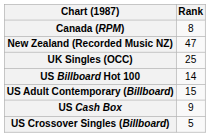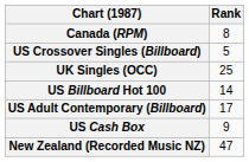 <table class="wikitable plainrowheaders sortable">
 <tr>
 <th scope="col">Chart (1987)</th>
 <th scope="col">Rank</th>
 </tr>
 <tr>
 <th scope="row">Canada (<em>RPM</em>)</th>
 <td style="text-align:center;">8</td>
 </tr>
 <tr>
-<th scope="row">New Zealand (Recorded Music NZ)</th>
-<td style="text-align:center;">47</td>
+<th scope="row">US Crossover Singles (<em>Billboard</em>)</th>
+<td style="text-align:center;">5</td>
 </tr>
 <tr>
 <th scope="row">UK Singles (OCC)</th>
 <td style="text-align:center;">25</td>
 </tr>
 <tr>
 <th scope="row">US <em>Billboard</em> Hot 100</th>
 <td style="text-align:center;">14</td>
 </tr>
 <tr>
 <th scope="row">US Adult Contemporary (<em>Billboard</em>)</th>
-<td style="text-align:center;">15</td>
+<td style="text-align:center;">17</td>
 </tr>
 <tr>
 <th scope="row">US <em>Cash Box</em></th>
 <td style="text-align:center;">9</td>
 </tr>
 <tr>
-<th scope="row">US Crossover Singles (<em>Billboard</em>)</th>
-<td style="text-align:center;">5</td>
+<th scope="row">New Zealand (Recorded Music NZ)</th>
+<td style="text-align:center;">47</td>
 </tr>
 </table>
